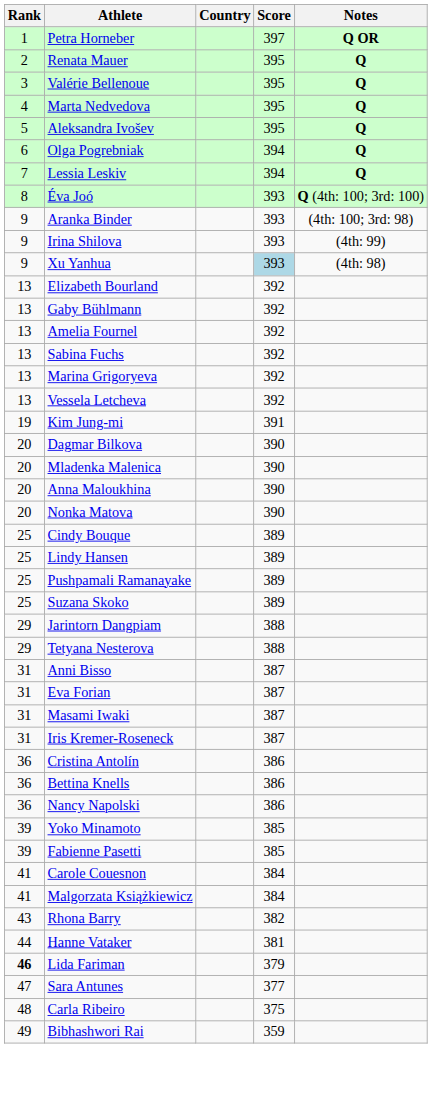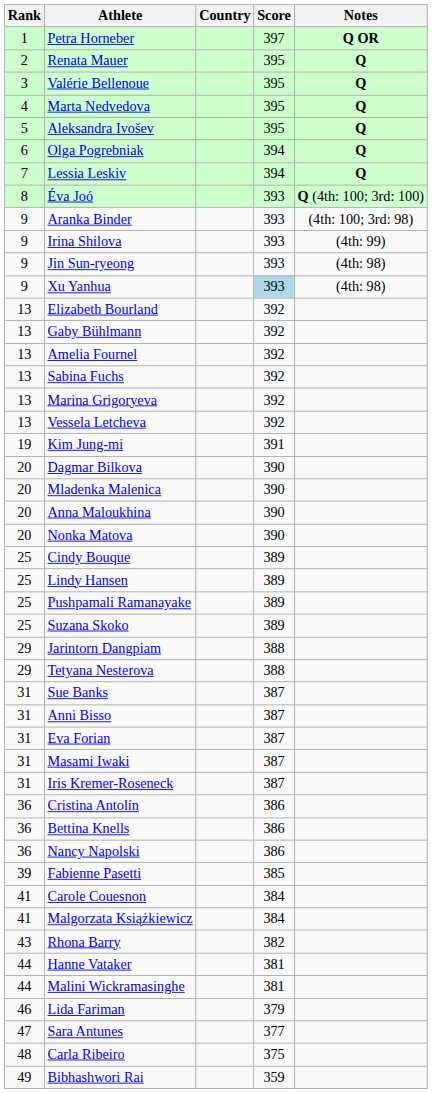 <table class="wikitable sortable" style="text-align: center">
 <tr>
 <th>Rank</th>
 <th>Athlete</th>
 <th>Country</th>
 <th>Score</th>
 <th>Notes</th>
 </tr>
 <tr bgcolor=#ccffcc>
 <td>1</td>
 <td align=left><a href='#'>Petra Horneber</a></td>
 <td align=left></td>
 <td>397</td>
 <td><strong>Q OR</strong></td>
 </tr>
 <tr bgcolor=#ccffcc>
 <td>2</td>
 <td align=left><a href='#'>Renata Mauer</a></td>
 <td align=left></td>
 <td>395</td>
 <td><strong>Q</strong></td>
 </tr>
 <tr bgcolor=#ccffcc>
 <td>3</td>
 <td align=left><a href='#'>Valérie Bellenoue</a></td>
 <td align=left></td>
 <td>395</td>
 <td><strong>Q</strong></td>
 </tr>
 <tr bgcolor=#ccffcc>
 <td>4</td>
 <td align=left><a href='#'>Marta Nedvedova</a></td>
 <td align=left></td>
 <td>395</td>
 <td><strong>Q</strong></td>
 </tr>
 <tr bgcolor=#ccffcc>
 <td>5</td>
 <td align=left><a href='#'>Aleksandra Ivošev</a></td>
 <td align=left></td>
 <td>395</td>
 <td><strong>Q</strong></td>
 </tr>
 <tr bgcolor=#ccffcc>
 <td>6</td>
 <td align=left><a href='#'>Olga Pogrebniak</a></td>
 <td align=left></td>
 <td>394</td>
 <td><strong>Q</strong></td>
 </tr>
 <tr bgcolor=#ccffcc>
 <td>7</td>
 <td align=left><a href='#'>Lessia Leskiv</a></td>
 <td align=left></td>
 <td>394</td>
 <td><strong>Q</strong></td>
 </tr>
 <tr bgcolor=#ccffcc>
 <td>8</td>
 <td align=left><a href='#'>Éva Joó</a></td>
 <td align=left></td>
 <td>393</td>
 <td><strong>Q</strong> (4th: 100; 3rd: 100)</td>
 </tr>
 <tr>
 <td>9</td>
 <td align=left><a href='#'>Aranka Binder</a></td>
 <td align=left></td>
 <td>393</td>
 <td>(4th: 100; 3rd: 98)</td>
 </tr>
 <tr>
 <td>9</td>
 <td align=left><a href='#'>Irina Shilova</a></td>
 <td align=left></td>
 <td>393</td>
 <td>(4th: 99)</td>
+</tr>
+<tr>
+<td>9</td>
+<td align=left><a href='#'>Jin Sun-ryeong</a></td>
+<td align=left></td>
+<td>393</td>
+<td>(4th: 98)</td>
 </tr>
 <tr>
 <td>9</td>
 <td align=left><a href='#'>Xu Yanhua</a></td>
 <td align=left></td>
 <td style="background: lightblue;">393</td>
 <td>(4th: 98)</td>
 </tr>
 <tr>
 <td>13</td>
 <td align=left><a href='#'>Elizabeth Bourland</a></td>
 <td align=left></td>
 <td>392</td>
 <td></td>
 </tr>
 <tr>
 <td>13</td>
 <td align=left><a href='#'>Gaby Bühlmann</a></td>
 <td align=left></td>
 <td>392</td>
 <td></td>
 </tr>
 <tr>
 <td>13</td>
 <td align=left><a href='#'>Amelia Fournel</a></td>
 <td align=left></td>
 <td>392</td>
 <td></td>
 </tr>
 <tr>
 <td>13</td>
 <td align=left><a href='#'>Sabina Fuchs</a></td>
 <td align=left></td>
 <td>392</td>
 <td></td>
 </tr>
 <tr>
 <td>13</td>
 <td align=left><a href='#'>Marina Grigoryeva</a></td>
 <td align=left></td>
 <td>392</td>
 <td></td>
 </tr>
 <tr>
 <td>13</td>
 <td align=left><a href='#'>Vessela Letcheva</a></td>
 <td align=left></td>
 <td>392</td>
 <td></td>
 </tr>
 <tr>
 <td>19</td>
 <td align=left><a href='#'>Kim Jung-mi</a></td>
 <td align=left></td>
 <td>391</td>
 <td></td>
 </tr>
 <tr>
 <td>20</td>
 <td align=left><a href='#'>Dagmar Bilkova</a></td>
 <td align=left></td>
 <td>390</td>
 <td></td>
 </tr>
 <tr>
 <td>20</td>
 <td align=left><a href='#'>Mladenka Malenica</a></td>
 <td align=left></td>
 <td>390</td>
 <td></td>
 </tr>
 <tr>
 <td>20</td>
 <td align=left><a href='#'>Anna Maloukhina</a></td>
 <td align=left></td>
 <td>390</td>
 <td></td>
 </tr>
 <tr>
 <td>20</td>
 <td align=left><a href='#'>Nonka Matova</a></td>
 <td align=left></td>
 <td>390</td>
 <td></td>
 </tr>
 <tr>
 <td>25</td>
 <td align=left><a href='#'>Cindy Bouque</a></td>
 <td align=left></td>
 <td>389</td>
 <td></td>
 </tr>
 <tr>
 <td>25</td>
 <td align=left><a href='#'>Lindy Hansen</a></td>
 <td align=left></td>
 <td>389</td>
 <td></td>
 </tr>
 <tr>
 <td>25</td>
 <td align=left><a href='#'>Pushpamali Ramanayake</a></td>
 <td align=left></td>
 <td>389</td>
 <td></td>
 </tr>
 <tr>
 <td>25</td>
 <td align=left><a href='#'>Suzana Skoko</a></td>
 <td align=left></td>
 <td>389</td>
 <td></td>
 </tr>
 <tr>
 <td>29</td>
 <td align=left><a href='#'>Jarintorn Dangpiam</a></td>
 <td align=left></td>
 <td>388</td>
 <td></td>
 </tr>
 <tr>
 <td>29</td>
 <td align=left><a href='#'>Tetyana Nesterova</a></td>
 <td align=left></td>
 <td>388</td>
 <td></td>
 </tr>
 <tr>
 <td>31</td>
+<td align=left><a href='#'>Sue Banks</a></td>
+<td align=left></td>
+<td>387</td>
+<td></td>
+</tr>
+<tr>
+<td>31</td>
 <td align=left><a href='#'>Anni Bisso</a></td>
 <td align=left></td>
 <td>387</td>
 <td></td>
 </tr>
 <tr>
 <td>31</td>
 <td align=left><a href='#'>Eva Forian</a></td>
 <td align=left></td>
 <td>387</td>
 <td></td>
 </tr>
 <tr>
 <td>31</td>
 <td align=left><a href='#'>Masami Iwaki</a></td>
 <td align=left></td>
 <td>387</td>
 <td></td>
 </tr>
 <tr>
 <td>31</td>
 <td align=left><a href='#'>Iris Kremer-Roseneck</a></td>
 <td align=left></td>
 <td>387</td>
 <td></td>
 </tr>
 <tr>
 <td>36</td>
 <td align=left><a href='#'>Cristina Antolín</a></td>
 <td align=left></td>
 <td>386</td>
 <td></td>
 </tr>
 <tr>
 <td>36</td>
 <td align=left><a href='#'>Bettina Knells</a></td>
 <td align=left></td>
 <td>386</td>
 <td></td>
 </tr>
 <tr>
 <td>36</td>
 <td align=left><a href='#'>Nancy Napolski</a></td>
 <td align=left></td>
 <td>386</td>
 <td></td>
 </tr>
 <tr>
 <td>39</td>
-<td align=left><a href='#'>Yoko Minamoto</a></td>
-<td align=left></td>
-<td>385</td>
-<td></td>
-</tr>
-<tr>
-<td>39</td>
 <td align=left><a href='#'>Fabienne Pasetti</a></td>
 <td align=left></td>
 <td>385</td>
 <td></td>
 </tr>
 <tr>
 <td>41</td>
 <td align=left><a href='#'>Carole Couesnon</a></td>
 <td align=left></td>
 <td>384</td>
 <td></td>
 </tr>
 <tr>
 <td>41</td>
 <td align=left><a href='#'>Malgorzata Książkiewicz</a></td>
 <td align=left></td>
 <td>384</td>
 <td></td>
 </tr>
 <tr>
 <td>43</td>
 <td align=left><a href='#'>Rhona Barry</a></td>
 <td align=left></td>
 <td>382</td>
 <td></td>
 </tr>
 <tr>
 <td>44</td>
 <td align=left><a href='#'>Hanne Vataker</a></td>
 <td align=left></td>
 <td>381</td>
 <td></td>
 </tr>
 <tr>
-<td><strong>46</strong></td>
+<td>44</td>
+<td align=left><a href='#'>Malini Wickramasinghe</a></td>
+<td align=left></td>
+<td>381</td>
+<td></td>
+</tr>
+<tr>
+<td>46</td>
 <td align=left><a href='#'>Lida Fariman</a></td>
 <td align=left></td>
 <td>379</td>
 <td></td>
 </tr>
 <tr>
 <td>47</td>
 <td align=left><a href='#'>Sara Antunes</a></td>
 <td align=left></td>
 <td>377</td>
 <td></td>
 </tr>
 <tr>
 <td>48</td>
 <td align=left><a href='#'>Carla Ribeiro</a></td>
 <td align=left></td>
 <td>375</td>
 <td></td>
 </tr>
 <tr>
 <td>49</td>
 <td align=left><a href='#'>Bibhashwori Rai</a></td>
 <td align=left></td>
 <td>359</td>
 <td></td>
 </tr>
 </table>
